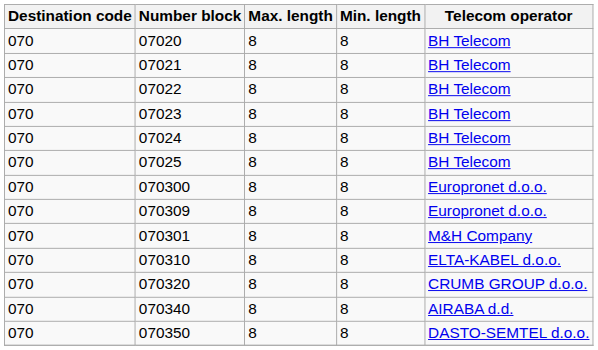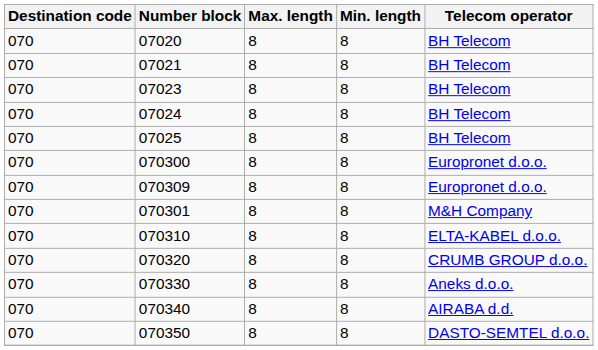 <table class="wikitable sortable">
 <tr>
 <th>Destination code</th>
 <th>Number block</th>
 <th>Max. length</th>
 <th>Min. length</th>
 <th>Telecom operator</th>
 </tr>
 <tr>
 <td>070</td>
 <td>07020</td>
 <td>8</td>
 <td>8</td>
 <td><a href='#'>BH Telecom</a></td>
 </tr>
 <tr>
 <td>070</td>
 <td>07021</td>
-<td>8</td>
-<td>8</td>
-<td><a href='#'>BH Telecom</a></td>
-</tr>
-<tr>
-<td>070</td>
-<td>07022</td>
 <td>8</td>
 <td>8</td>
 <td><a href='#'>BH Telecom</a></td>
 </tr>
 <tr>
 <td>070</td>
 <td>07023</td>
 <td>8</td>
 <td>8</td>
 <td><a href='#'>BH Telecom</a></td>
 </tr>
 <tr>
 <td>070</td>
 <td>07024</td>
 <td>8</td>
 <td>8</td>
 <td><a href='#'>BH Telecom</a></td>
 </tr>
 <tr>
 <td>070</td>
 <td>07025</td>
 <td>8</td>
 <td>8</td>
 <td><a href='#'>BH Telecom</a></td>
 </tr>
 <tr>
 <td>070</td>
 <td>070300</td>
 <td>8</td>
 <td>8</td>
 <td><a href='#'>Europronet d.o.o.</a></td>
 </tr>
 <tr>
 <td>070</td>
 <td>070309</td>
 <td>8</td>
 <td>8</td>
 <td><a href='#'>Europronet d.o.o.</a></td>
 </tr>
 <tr>
 <td>070</td>
 <td>070301</td>
 <td>8</td>
 <td>8</td>
 <td><a href='#'>M&H Company</a></td>
 </tr>
 <tr>
 <td>070</td>
 <td>070310</td>
 <td>8</td>
 <td>8</td>
 <td><a href='#'>ELTA-KABEL d.o.o.</a></td>
 </tr>
 <tr>
 <td>070</td>
 <td>070320</td>
 <td>8</td>
 <td>8</td>
 <td><a href='#'>CRUMB GROUP d.o.o.</a></td>
 </tr>
 <tr>
 <td>070</td>
+<td>070330</td>
+<td>8</td>
+<td>8</td>
+<td><a href='#'>Aneks d.o.o.</a></td>
+</tr>
+<tr>
+<td>070</td>
 <td>070340</td>
 <td>8</td>
 <td>8</td>
 <td><a href='#'>AIRABA d.d.</a></td>
 </tr>
 <tr>
 <td>070</td>
 <td>070350</td>
 <td>8</td>
 <td>8</td>
 <td><a href='#'>DASTO-SEMTEL d.o.o.</a></td>
 </tr>
 <tr>
 </tr>
 </table>
